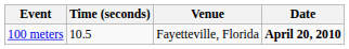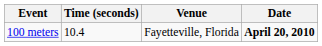 <table class="wikitable">
 <tr>
 <th>Event</th>
 <th>Time (seconds)</th>
 <th>Venue</th>
 <th>Date</th>
 </tr>
 <tr>
 <td><a href='#'>100 meters</a></td>
-<td>10.5</td>
+<td>10.4</td>
 <td>Fayetteville, Florida</td>
 <td><strong>April 20, 2010</strong></td>
 </tr>
 </table>
